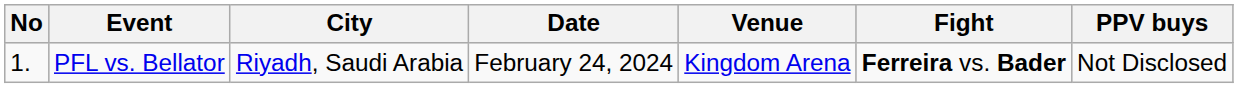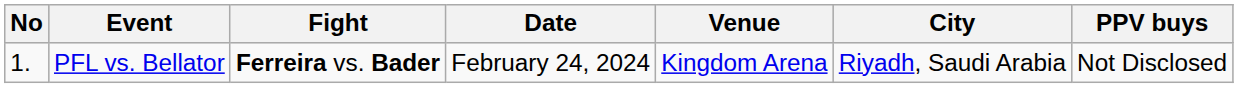 <table class="wikitable">
 <tr>
 <th>No</th>
 <th>Event</th>
-<th>City</th>
+<th>Fight</th>
 <th>Date</th>
 <th>Venue</th>
-<th>Fight</th>
+<th>City</th>
 <th>PPV buys</th>
 </tr>
 <tr>
 <td>1.</td>
 <td><a href='#'>PFL vs. Bellator</a></td>
-<td><a href='#'>Riyadh</a>, Saudi Arabia</td>
+<td><strong>Ferreira</strong> vs. <strong>Bader</strong></td>
 <td>February 24, 2024</td>
 <td><a href='#'>Kingdom Arena</a></td>
-<td><strong>Ferreira</strong> vs. <strong>Bader</strong></td>
+<td><a href='#'>Riyadh</a>, Saudi Arabia</td>
 <td>Not Disclosed</td>
 </tr>
 </table>
